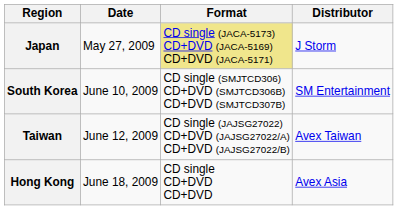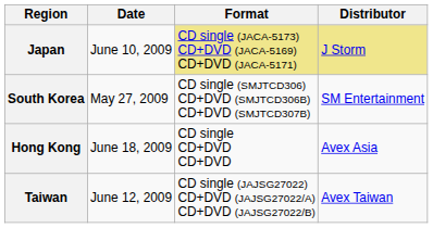 <table class="wikitable plainrowheaders">
 <tr>
 <th scope="col">Region</th>
 <th scope="col">Date</th>
 <th scope="col">Format</th>
 <th scope="col">Distributor</th>
 </tr>
 <tr>
 <th scope="row">Japan</th>
-<td>May 27, 2009</td>
+<td>June 10, 2009</td>
 <td style="background: khaki;"><a href='#'>CD single</a> <small>(JACA-5173)</small><br><a href='#'>CD+DVD</a> <small>(JACA-5169)</small><br>CD+DVD <small>(JACA-5171)</small></td>
-<td><a href='#'>J Storm</a></td>
+<td style="background: khaki;"><a href='#'>J Storm</a></td>
 </tr>
 <tr>
 <th scope="row">South Korea</th>
-<td>June 10, 2009</td>
+<td>May 27, 2009</td>
 <td>CD single <small>(SMJTCD306)</small><br>CD+DVD <small>(SMJTCD306B)</small><br>CD+DVD <small>(SMJTCD307B)</small></td>
 <td><a href='#'>SM Entertainment</a></td>
+</tr>
+<tr>
+<th scope="row">Hong Kong</th>
+<td>June 18, 2009</td>
+<td>CD single<br>CD+DVD<br>CD+DVD</td>
+<td><a href='#'>Avex Asia</a></td>
 </tr>
 <tr>
 <th scope="row">Taiwan</th>
 <td>June 12, 2009</td>
 <td>CD single <small>(JAJSG27022)</small><br>CD+DVD <small>(JAJSG27022/A)</small><br>CD+DVD <small>(JAJSG27022/B)</small></td>
 <td><a href='#'>Avex Taiwan</a></td>
 </tr>
-<tr>
-<th scope="row">Hong Kong</th>
-<td>June 18, 2009</td>
-<td>CD single<br>CD+DVD<br>CD+DVD</td>
-<td><a href='#'>Avex Asia</a></td>
-</tr>
 </table>
